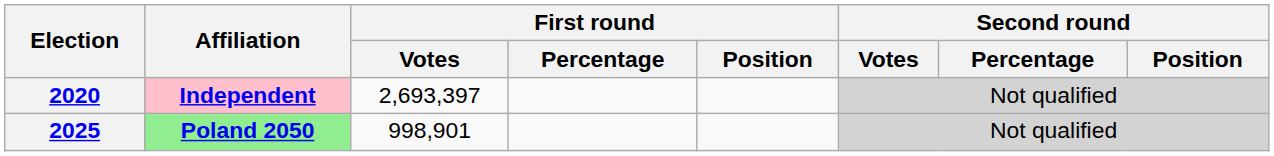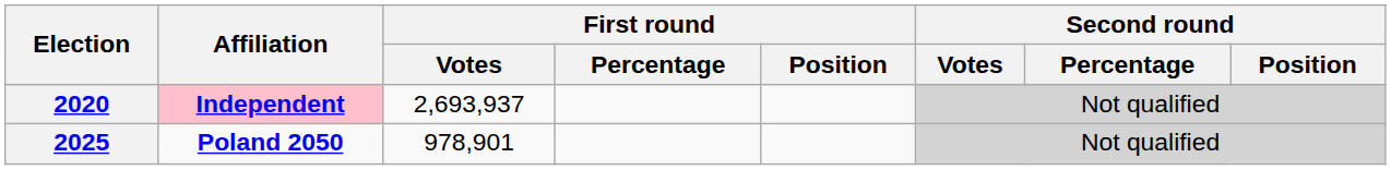 <table class=wikitable width=70%>
 <tr>
 <th rowspan=2>Election</th>
 <th rowspan=2>Affiliation</th>
 <th colspan=3>First round</th>
 <th colspan=3>Second round</th>
 </tr>
 <tr>
 <th>Votes</th>
 <th>Percentage</th>
 <th>Position</th>
 <th>Votes</th>
 <th>Percentage</th>
 <th>Position</th>
 </tr>
 <tr align=center>
 <th><a href='#'>2020</a></th>
 <td style="background: pink;"><strong><a href='#'>Independent</a></strong></td>
-<td>2,693,397</td>
+<td>2,693,937</td>
 <td></td>
 <td></td>
 <td bgcolor=lightgrey colspan=3>Not qualified</td>
 </tr>
 <tr align=center>
 <th><a href='#'>2025</a></th>
-<td style="background: lightgreen;"><strong><a href='#'>Poland 2050</a></strong></td>
-<td>998,901</td>
+<td><strong><a href='#'>Poland 2050</a></strong></td>
+<td>978,901</td>
 <td></td>
 <td></td>
 <td bgcolor=lightgrey colspan=3>Not qualified</td>
 </tr>
 </table>
